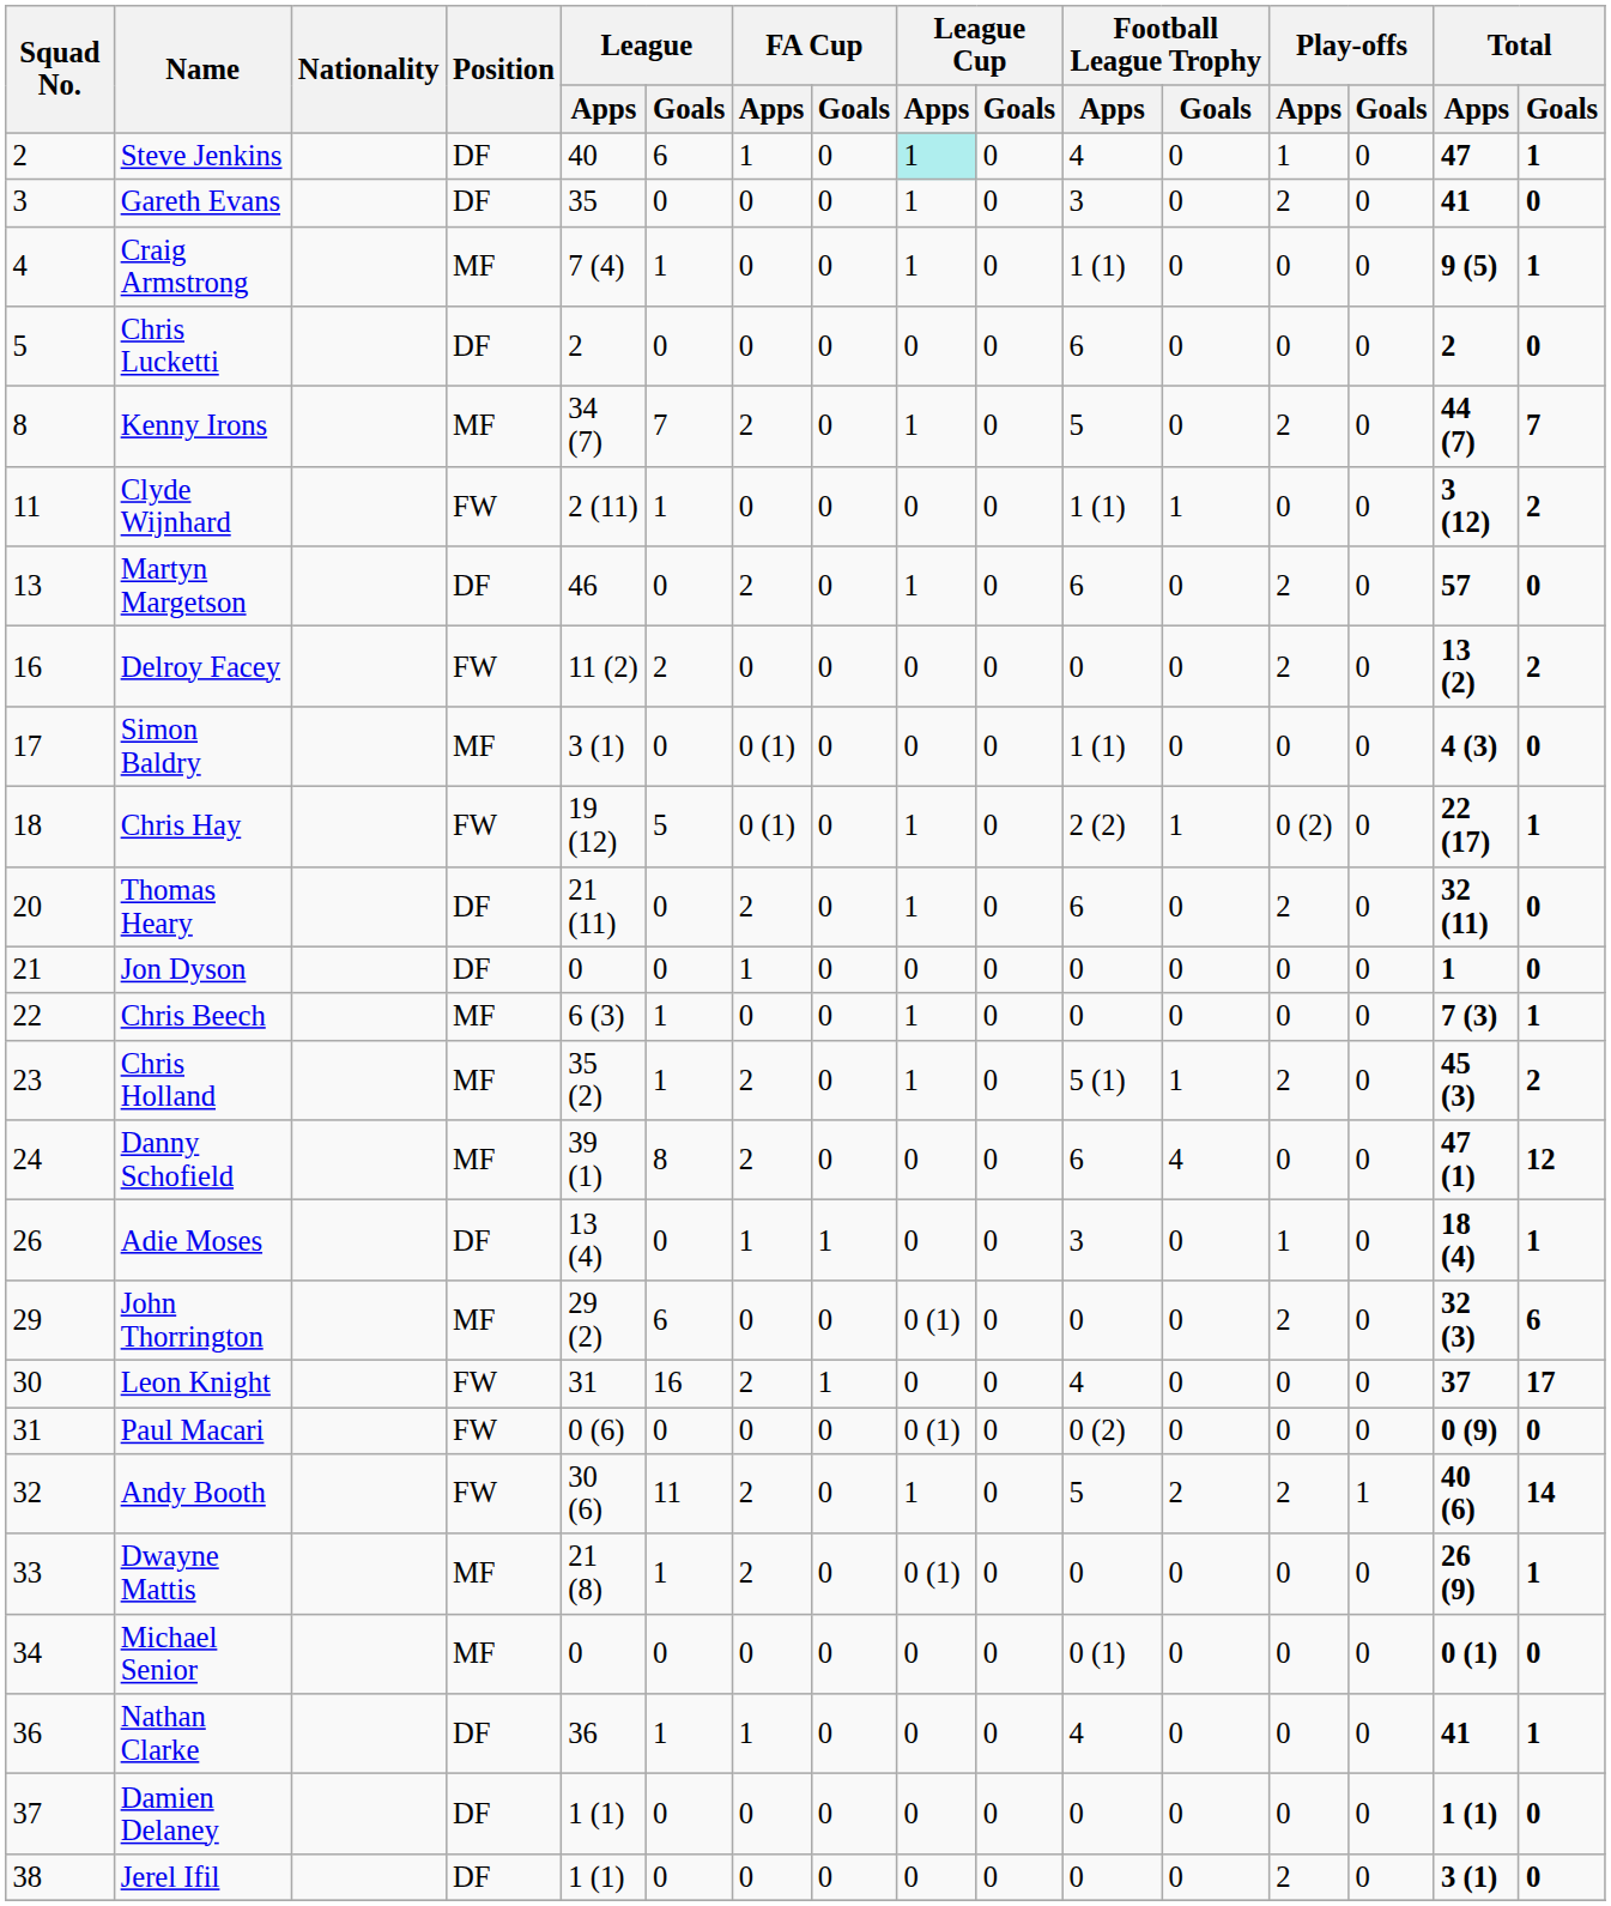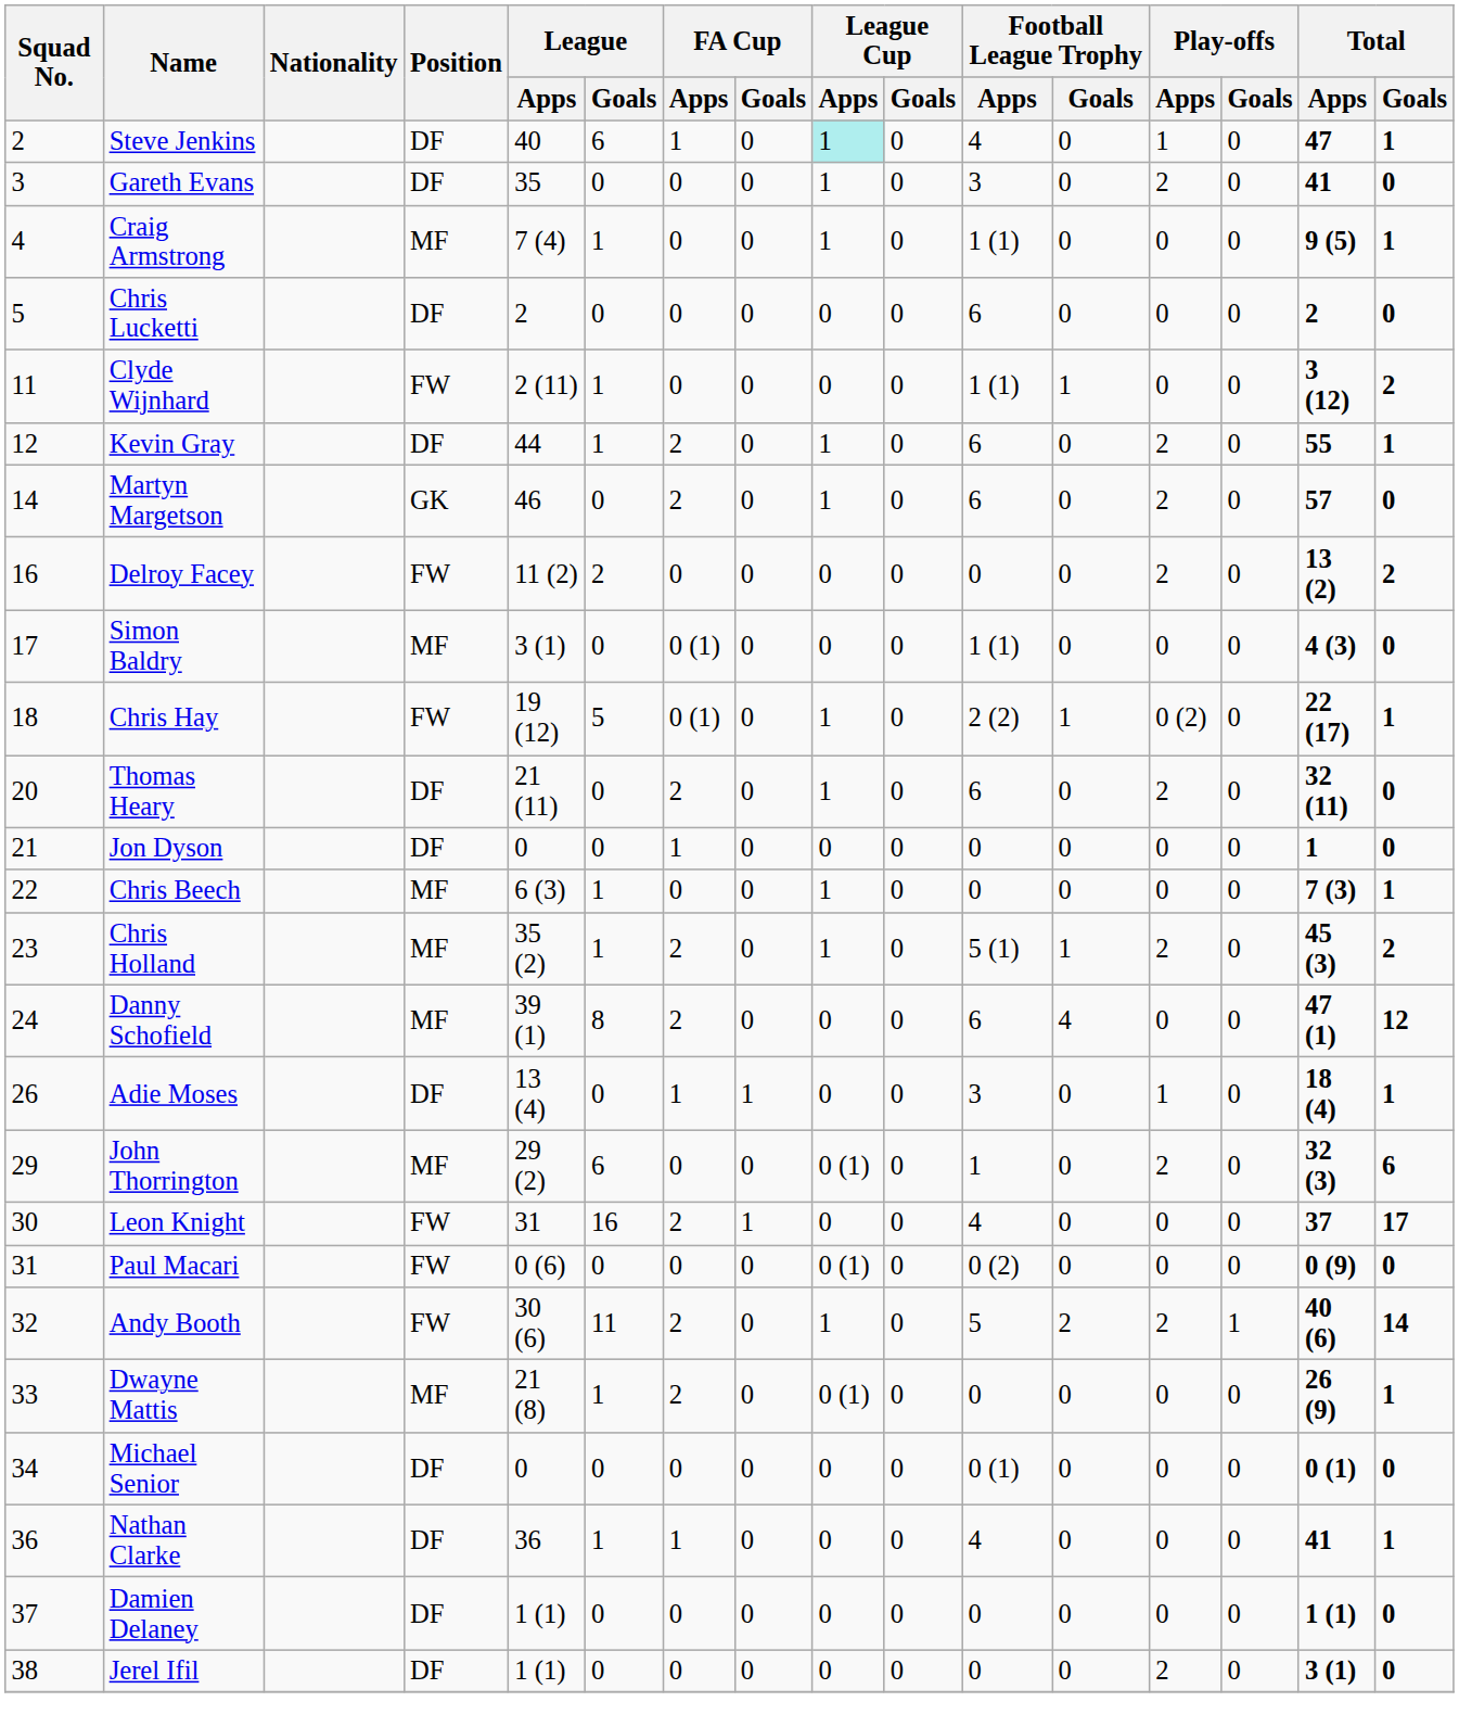 <table class="wikitable sortable">
 <tr>
 <th scope=col rowspan=2>Squad No.</th>
 <th scope=col rowspan=2>Name</th>
 <th scope=col rowspan=2>Nationality</th>
 <th scope=col rowspan=2>Position</th>
 <th colspan=2>League</th>
 <th colspan=2>FA Cup</th>
 <th colspan=2>League Cup</th>
 <th colspan=2>Football League Trophy</th>
 <th colspan=2>Play-offs</th>
 <th colspan=2>Total</th>
 </tr>
 <tr>
 <th>Apps</th>
 <th>Goals</th>
 <th>Apps</th>
 <th>Goals</th>
 <th>Apps</th>
 <th>Goals</th>
 <th>Apps</th>
 <th>Goals</th>
 <th>Apps</th>
 <th>Goals</th>
 <th>Apps</th>
 <th>Goals</th>
 </tr>
 <tr>
 <td>2</td>
 <td><a href='#'>Steve Jenkins</a></td>
 <td></td>
 <td>DF</td>
 <td>40</td>
 <td>6</td>
 <td>1</td>
 <td>0</td>
 <td style="background: paleturquoise;">1</td>
 <td>0</td>
 <td>4</td>
 <td>0</td>
 <td>1</td>
 <td>0</td>
 <td><strong>47</strong></td>
 <td><strong>1</strong></td>
 </tr>
 <tr>
 <td>3</td>
 <td><a href='#'>Gareth Evans</a></td>
 <td></td>
 <td>DF</td>
 <td>35</td>
 <td>0</td>
 <td>0</td>
 <td>0</td>
 <td>1</td>
 <td>0</td>
 <td>3</td>
 <td>0</td>
 <td>2</td>
 <td>0</td>
 <td><strong>41</strong></td>
 <td><strong>0</strong></td>
 </tr>
 <tr>
 <td>4</td>
 <td><a href='#'>Craig Armstrong</a></td>
 <td></td>
 <td>MF</td>
 <td>7 (4)</td>
 <td>1</td>
 <td>0</td>
 <td>0</td>
 <td>1</td>
 <td>0</td>
 <td>1 (1)</td>
 <td>0</td>
 <td>0</td>
 <td>0</td>
 <td><strong>9 (5)</strong></td>
 <td><strong>1</strong></td>
 </tr>
 <tr>
 <td>5</td>
 <td><a href='#'>Chris Lucketti</a></td>
 <td></td>
 <td>DF</td>
 <td>2</td>
 <td>0</td>
 <td>0</td>
 <td>0</td>
 <td>0</td>
 <td>0</td>
 <td>6</td>
 <td>0</td>
 <td>0</td>
 <td>0</td>
 <td><strong>2</strong></td>
 <td><strong>0</strong></td>
 </tr>
 <tr>
-<td>8</td>
-<td><a href='#'>Kenny Irons</a></td>
-<td></td>
-<td>MF</td>
-<td>34 (7)</td>
-<td>7</td>
-<td>2</td>
-<td>0</td>
-<td>1</td>
-<td>0</td>
-<td>5</td>
-<td>0</td>
-<td>2</td>
-<td>0</td>
-<td><strong>44 (7)</strong></td>
-<td><strong>7</strong></td>
-</tr>
-<tr>
 <td>11</td>
 <td><a href='#'>Clyde Wijnhard</a></td>
 <td></td>
 <td>FW</td>
 <td>2 (11)</td>
 <td>1</td>
 <td>0</td>
 <td>0</td>
 <td>0</td>
 <td>0</td>
 <td>1 (1)</td>
 <td>1</td>
 <td>0</td>
 <td>0</td>
 <td><strong>3 (12)</strong></td>
 <td><strong>2</strong></td>
 </tr>
 <tr>
-<td>13</td>
+<td>12</td>
+<td><a href='#'>Kevin Gray</a></td>
+<td></td>
+<td>DF</td>
+<td>44</td>
+<td>1</td>
+<td>2</td>
+<td>0</td>
+<td>1</td>
+<td>0</td>
+<td>6</td>
+<td>0</td>
+<td>2</td>
+<td>0</td>
+<td><strong>55</strong></td>
+<td><strong>1</strong></td>
+</tr>
+<tr>
+<td>14</td>
 <td><a href='#'>Martyn Margetson</a></td>
 <td></td>
-<td>DF</td>
+<td>GK</td>
 <td>46</td>
 <td>0</td>
 <td>2</td>
 <td>0</td>
 <td>1</td>
 <td>0</td>
 <td>6</td>
 <td>0</td>
 <td>2</td>
 <td>0</td>
 <td><strong>57</strong></td>
 <td><strong>0</strong></td>
 </tr>
 <tr>
 <td>16</td>
 <td><a href='#'>Delroy Facey</a></td>
 <td></td>
 <td>FW</td>
 <td>11 (2)</td>
 <td>2</td>
 <td>0</td>
 <td>0</td>
 <td>0</td>
 <td>0</td>
 <td>0</td>
 <td>0</td>
 <td>2</td>
 <td>0</td>
 <td><strong>13 (2)</strong></td>
 <td><strong>2</strong></td>
 </tr>
 <tr>
 <td>17</td>
 <td><a href='#'>Simon Baldry</a></td>
 <td></td>
 <td>MF</td>
 <td>3 (1)</td>
 <td>0</td>
 <td>0 (1)</td>
 <td>0</td>
 <td>0</td>
 <td>0</td>
 <td>1 (1)</td>
 <td>0</td>
 <td>0</td>
 <td>0</td>
 <td><strong>4 (3)</strong></td>
 <td><strong>0</strong></td>
 </tr>
 <tr>
 <td>18</td>
 <td><a href='#'>Chris Hay</a></td>
 <td></td>
 <td>FW</td>
 <td>19 (12)</td>
 <td>5</td>
 <td>0 (1)</td>
 <td>0</td>
 <td>1</td>
 <td>0</td>
 <td>2 (2)</td>
 <td>1</td>
 <td>0 (2)</td>
 <td>0</td>
 <td><strong>22 (17)</strong></td>
 <td><strong>1</strong></td>
 </tr>
 <tr>
 <td>20</td>
 <td><a href='#'>Thomas Heary</a></td>
 <td></td>
 <td>DF</td>
 <td>21 (11)</td>
 <td>0</td>
 <td>2</td>
 <td>0</td>
 <td>1</td>
 <td>0</td>
 <td>6</td>
 <td>0</td>
 <td>2</td>
 <td>0</td>
 <td><strong>32 (11)</strong></td>
 <td><strong>0</strong></td>
 </tr>
 <tr>
 <td>21</td>
 <td><a href='#'>Jon Dyson</a></td>
 <td></td>
 <td>DF</td>
 <td>0</td>
 <td>0</td>
 <td>1</td>
 <td>0</td>
 <td>0</td>
 <td>0</td>
 <td>0</td>
 <td>0</td>
 <td>0</td>
 <td>0</td>
 <td><strong>1</strong></td>
 <td><strong>0</strong></td>
 </tr>
 <tr>
 <td>22</td>
 <td><a href='#'>Chris Beech</a></td>
 <td></td>
 <td>MF</td>
 <td>6 (3)</td>
 <td>1</td>
 <td>0</td>
 <td>0</td>
 <td>1</td>
 <td>0</td>
 <td>0</td>
 <td>0</td>
 <td>0</td>
 <td>0</td>
 <td><strong>7 (3)</strong></td>
 <td><strong>1</strong></td>
 </tr>
 <tr>
 <td>23</td>
 <td><a href='#'>Chris Holland</a></td>
 <td></td>
 <td>MF</td>
 <td>35 (2)</td>
 <td>1</td>
 <td>2</td>
 <td>0</td>
 <td>1</td>
 <td>0</td>
 <td>5 (1)</td>
 <td>1</td>
 <td>2</td>
 <td>0</td>
 <td><strong>45 (3)</strong></td>
 <td><strong>2</strong></td>
 </tr>
 <tr>
 <td>24</td>
 <td><a href='#'>Danny Schofield</a></td>
 <td></td>
 <td>MF</td>
 <td>39 (1)</td>
 <td>8</td>
 <td>2</td>
 <td>0</td>
 <td>0</td>
 <td>0</td>
 <td>6</td>
 <td>4</td>
 <td>0</td>
 <td>0</td>
 <td><strong>47 (1)</strong></td>
 <td><strong>12</strong></td>
 </tr>
 <tr>
 <td>26</td>
 <td><a href='#'>Adie Moses</a></td>
 <td></td>
 <td>DF</td>
 <td>13 (4)</td>
 <td>0</td>
 <td>1</td>
 <td>1</td>
 <td>0</td>
 <td>0</td>
 <td>3</td>
 <td>0</td>
 <td>1</td>
 <td>0</td>
 <td><strong>18 (4)</strong></td>
 <td><strong>1</strong></td>
 </tr>
 <tr>
 <td>29</td>
 <td><a href='#'>John Thorrington</a></td>
 <td></td>
 <td>MF</td>
 <td>29 (2)</td>
 <td>6</td>
 <td>0</td>
 <td>0</td>
 <td>0 (1)</td>
 <td>0</td>
-<td>0</td>
+<td>1</td>
 <td>0</td>
 <td>2</td>
 <td>0</td>
 <td><strong>32 (3)</strong></td>
 <td><strong>6</strong></td>
 </tr>
 <tr>
 <td>30</td>
 <td><a href='#'>Leon Knight</a></td>
 <td></td>
 <td>FW</td>
 <td>31</td>
 <td>16</td>
 <td>2</td>
 <td>1</td>
 <td>0</td>
 <td>0</td>
 <td>4</td>
 <td>0</td>
 <td>0</td>
 <td>0</td>
 <td><strong>37</strong></td>
 <td><strong>17</strong></td>
 </tr>
 <tr>
 <td>31</td>
 <td><a href='#'>Paul Macari</a></td>
 <td></td>
 <td>FW</td>
 <td>0 (6)</td>
 <td>0</td>
 <td>0</td>
 <td>0</td>
 <td>0 (1)</td>
 <td>0</td>
 <td>0 (2)</td>
 <td>0</td>
 <td>0</td>
 <td>0</td>
 <td><strong>0 (9)</strong></td>
 <td><strong>0</strong></td>
 </tr>
 <tr>
 <td>32</td>
 <td><a href='#'>Andy Booth</a></td>
 <td></td>
 <td>FW</td>
 <td>30 (6)</td>
 <td>11</td>
 <td>2</td>
 <td>0</td>
 <td>1</td>
 <td>0</td>
 <td>5</td>
 <td>2</td>
 <td>2</td>
 <td>1</td>
 <td><strong>40 (6)</strong></td>
 <td><strong>14</strong></td>
 </tr>
 <tr>
 <td>33</td>
 <td><a href='#'>Dwayne Mattis</a></td>
 <td></td>
 <td>MF</td>
 <td>21 (8)</td>
 <td>1</td>
 <td>2</td>
 <td>0</td>
 <td>0 (1)</td>
 <td>0</td>
 <td>0</td>
 <td>0</td>
 <td>0</td>
 <td>0</td>
 <td><strong>26 (9)</strong></td>
 <td><strong>1</strong></td>
 </tr>
 <tr>
 <td>34</td>
 <td><a href='#'>Michael Senior</a></td>
 <td></td>
-<td>MF</td>
+<td>DF</td>
 <td>0</td>
 <td>0</td>
 <td>0</td>
 <td>0</td>
 <td>0</td>
 <td>0</td>
 <td>0 (1)</td>
 <td>0</td>
 <td>0</td>
 <td>0</td>
 <td><strong>0 (1)</strong></td>
 <td><strong>0</strong></td>
 </tr>
 <tr>
 <td>36</td>
 <td><a href='#'>Nathan Clarke</a></td>
 <td></td>
 <td>DF</td>
 <td>36</td>
 <td>1</td>
 <td>1</td>
 <td>0</td>
 <td>0</td>
 <td>0</td>
 <td>4</td>
 <td>0</td>
 <td>0</td>
 <td>0</td>
 <td><strong>41</strong></td>
 <td><strong>1</strong></td>
 </tr>
 <tr>
 <td>37</td>
 <td><a href='#'>Damien Delaney</a></td>
 <td></td>
 <td>DF</td>
 <td>1 (1)</td>
 <td>0</td>
 <td>0</td>
 <td>0</td>
 <td>0</td>
 <td>0</td>
 <td>0</td>
 <td>0</td>
 <td>0</td>
 <td>0</td>
 <td><strong>1 (1)</strong></td>
 <td><strong>0</strong></td>
 </tr>
 <tr>
 <td>38</td>
 <td><a href='#'>Jerel Ifil</a></td>
 <td></td>
 <td>DF</td>
 <td>1 (1)</td>
 <td>0</td>
 <td>0</td>
 <td>0</td>
 <td>0</td>
 <td>0</td>
 <td>0</td>
 <td>0</td>
 <td>2</td>
 <td>0</td>
 <td><strong>3 (1)</strong></td>
 <td><strong>0</strong></td>
 </tr>
 <tr>
 </tr>
 </table>
